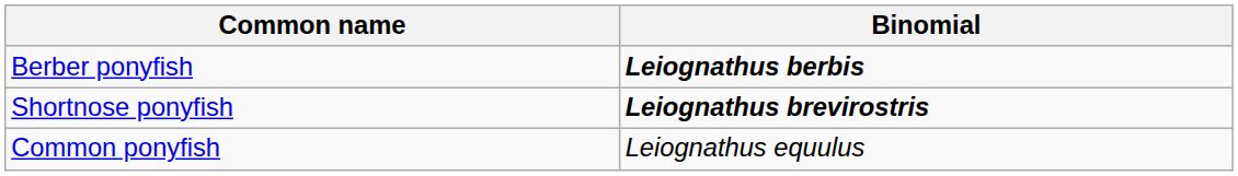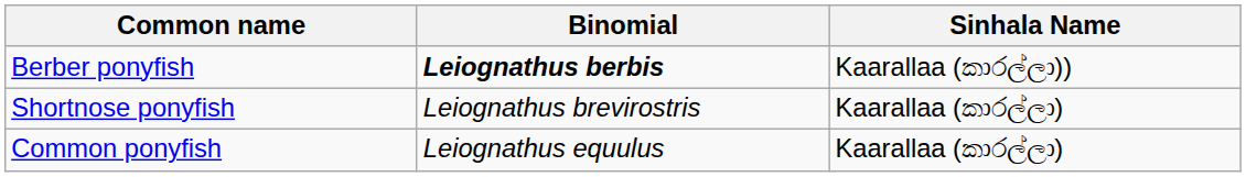 <table width=60% class="wikitable">
 <tr>
 <th width=20%>Common name</th>
 <th width=20%>Binomial</th>
+<th width=20%>Sinhala Name</th>
 </tr>
 <tr>
 <td><a href='#'>Berber ponyfish</a></td>
 <td><strong><em>Leiognathus berbis</em></strong></td>
+<td>Kaarallaa (කාරල්ලා))</td>
 </tr>
 <tr>
 <td><a href='#'>Shortnose ponyfish</a></td>
-<td><strong><em>Leiognathus brevirostris</em></strong></td>
+<td><em>Leiognathus brevirostris</em></td>
+<td>Kaarallaa (කාරල්ලා)</td>
 </tr>
 <tr>
 <td><a href='#'>Common ponyfish</a></td>
 <td><em>Leiognathus equulus</em></td>
+<td>Kaarallaa (කාරල්ලා)</td>
 </tr>
 </table>
